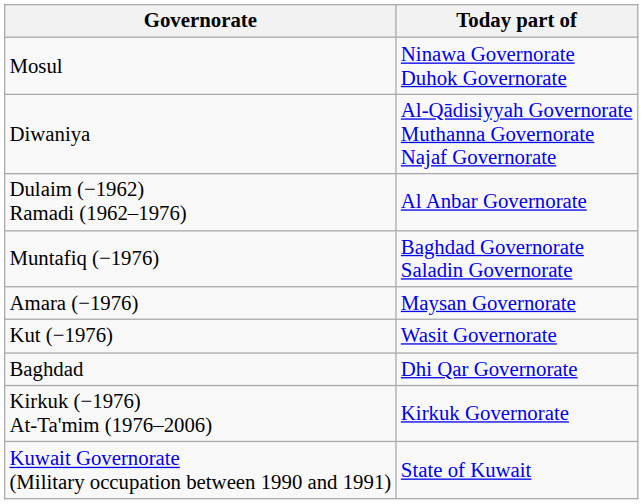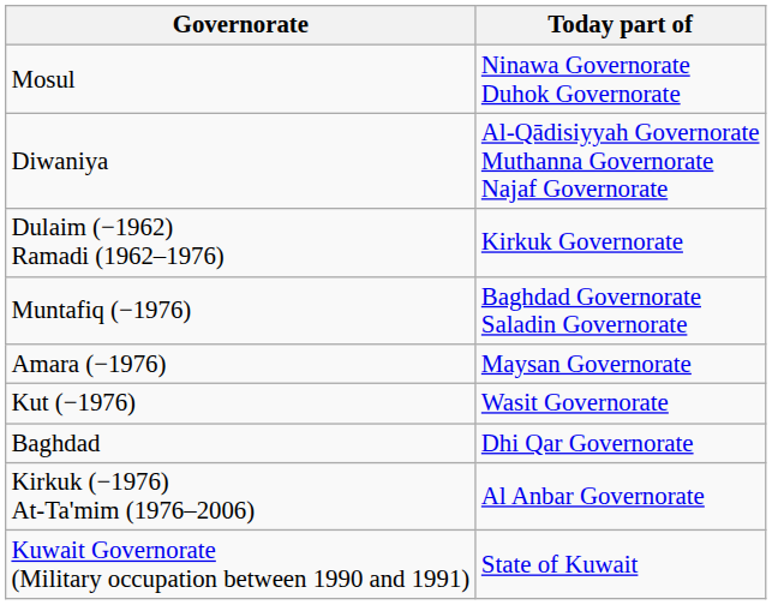 <table class="wikitable sortable">
 <tr>
 <th>Governorate</th>
 <th>Today part of</th>
 </tr>
 <tr>
 <td>Mosul</td>
 <td><a href='#'>Ninawa Governorate</a><br><a href='#'>Duhok Governorate</a></td>
 </tr>
 <tr>
 <td>Diwaniya</td>
 <td><a href='#'>Al-Qādisiyyah Governorate</a><br><a href='#'>Muthanna Governorate</a><br><a href='#'>Najaf Governorate</a></td>
 </tr>
 <tr>
 <td>Dulaim (−1962)<br>Ramadi (1962–1976)</td>
-<td><a href='#'>Al Anbar Governorate</a></td>
+<td><a href='#'>Kirkuk Governorate</a></td>
 </tr>
 <tr>
 <td>Muntafiq (−1976)</td>
 <td><a href='#'>Baghdad Governorate</a><br><a href='#'>Saladin Governorate</a></td>
 </tr>
 <tr>
 <td>Amara (−1976)</td>
 <td><a href='#'>Maysan Governorate</a></td>
 </tr>
 <tr>
 <td>Kut (−1976)</td>
 <td><a href='#'>Wasit Governorate</a></td>
 </tr>
 <tr>
 <td>Baghdad</td>
 <td><a href='#'>Dhi Qar Governorate</a></td>
 </tr>
 <tr>
 <td>Kirkuk (−1976)<br>At-Ta'mim (1976–2006)</td>
-<td><a href='#'>Kirkuk Governorate</a></td>
+<td><a href='#'>Al Anbar Governorate</a></td>
 </tr>
 <tr>
 <td><a href='#'>Kuwait Governorate</a><br>(Military occupation between 1990 and 1991)</td>
 <td><a href='#'>State of Kuwait</a></td>
 </tr>
 </table>
